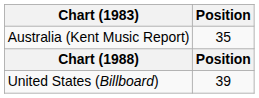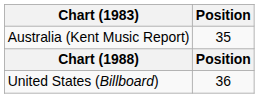 <table class="wikitable">
 <tr>
 <th>Chart (1983)</th>
 <th>Position</th>
 </tr>
 <tr>
 <td>Australia (Kent Music Report)</td>
 <td style="text-align:center;">35</td>
 </tr>
 <tr>
 <th>Chart (1988)</th>
 <th>Position</th>
 </tr>
 <tr>
 <td>United States (<em>Billboard</em>)</td>
-<td style="text-align:center;">39</td>
+<td style="text-align:center;">36</td>
 </tr>
 </table>
